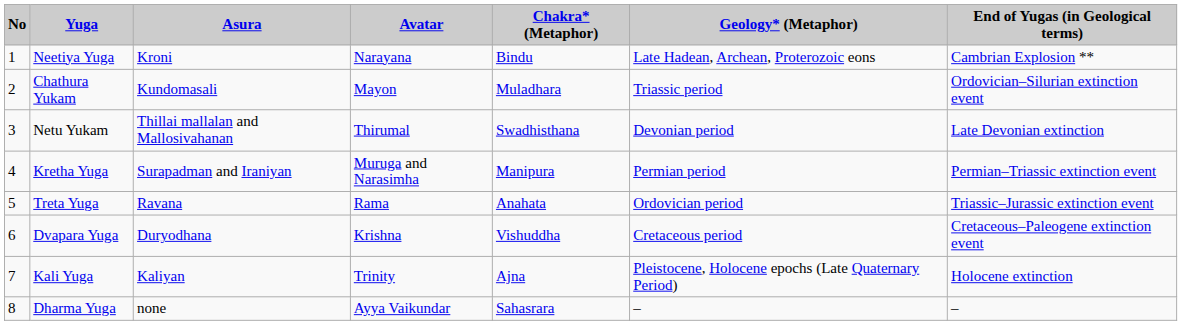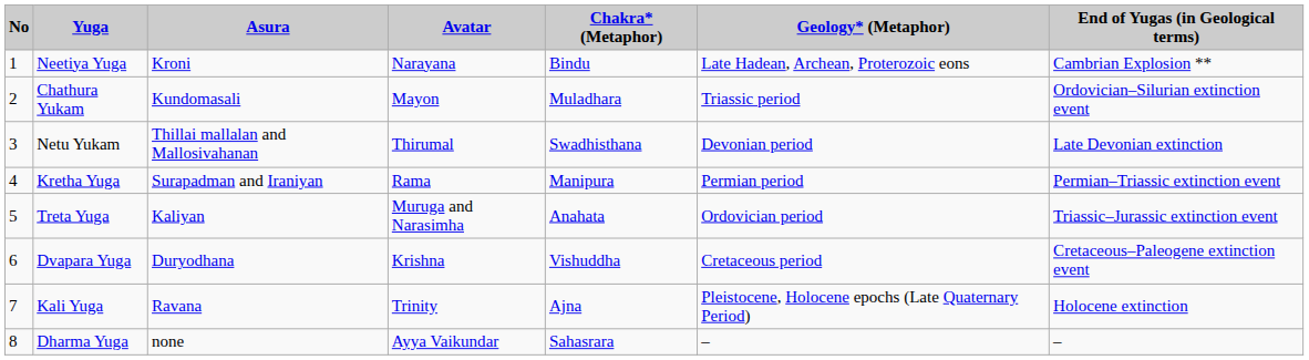 <table class="wikitable" style="margin: 3 auto;" align="center">
 <tr>
 <th style="background: #ccc;">No</th>
 <th style="background: #ccc;"><a href='#'>Yuga</a></th>
 <th style="background: #ccc;"><a href='#'>Asura</a></th>
 <th style="background: #ccc;"><a href='#'>Avatar</a></th>
 <th style="background: #ccc;"><a href='#'>Chakra*</a> (Metaphor)</th>
 <th style="background: #ccc;"><a href='#'>Geology*</a> (Metaphor)</th>
 <th style="background: #ccc;">End of Yugas (in Geological terms)</th>
 </tr>
 <tr>
 <td>1</td>
 <td><a href='#'>Neetiya Yuga</a></td>
 <td><a href='#'>Kroni</a></td>
 <td><a href='#'>Narayana</a></td>
 <td><a href='#'>Bindu</a></td>
 <td><a href='#'>Late Hadean</a>, <a href='#'>Archean</a>, <a href='#'>Proterozoic</a> eons</td>
 <td><a href='#'>Cambrian Explosion</a> **</td>
 </tr>
 <tr>
 <td>2</td>
 <td><a href='#'>Chathura Yukam</a></td>
 <td><a href='#'>Kundomasali</a></td>
 <td><a href='#'>Mayon</a></td>
 <td><a href='#'>Muladhara</a></td>
 <td><a href='#'>Triassic period</a></td>
 <td><a href='#'>Ordovician–Silurian extinction event</a></td>
 </tr>
 <tr>
 <td>3</td>
 <td>Netu Yukam</td>
 <td><a href='#'>Thillai mallalan</a> and <a href='#'>Mallosivahanan</a></td>
 <td><a href='#'>Thirumal</a></td>
 <td><a href='#'>Swadhisthana</a></td>
 <td><a href='#'>Devonian period</a></td>
 <td><a href='#'>Late Devonian extinction</a></td>
 </tr>
 <tr>
 <td>4</td>
 <td><a href='#'>Kretha Yuga</a></td>
 <td><a href='#'>Surapadman</a> and <a href='#'>Iraniyan</a></td>
-<td><a href='#'>Muruga</a> and <a href='#'>Narasimha</a></td>
+<td><a href='#'>Rama</a></td>
 <td><a href='#'>Manipura</a></td>
 <td><a href='#'>Permian period</a></td>
 <td><a href='#'>Permian–Triassic extinction event</a></td>
 </tr>
 <tr>
 <td>5</td>
 <td><a href='#'>Treta Yuga</a></td>
-<td><a href='#'>Ravana</a></td>
-<td><a href='#'>Rama</a></td>
+<td><a href='#'>Kaliyan</a></td>
+<td><a href='#'>Muruga</a> and <a href='#'>Narasimha</a></td>
 <td><a href='#'>Anahata</a></td>
 <td><a href='#'>Ordovician period</a></td>
 <td><a href='#'>Triassic–Jurassic extinction event</a></td>
 </tr>
 <tr>
 <td>6</td>
 <td><a href='#'>Dvapara Yuga</a></td>
 <td><a href='#'>Duryodhana</a></td>
 <td><a href='#'>Krishna</a></td>
 <td><a href='#'>Vishuddha</a></td>
 <td><a href='#'>Cretaceous period</a></td>
 <td><a href='#'>Cretaceous–Paleogene extinction event</a></td>
 </tr>
 <tr>
 <td>7</td>
 <td><a href='#'>Kali Yuga</a></td>
-<td><a href='#'>Kaliyan</a></td>
+<td><a href='#'>Ravana</a></td>
 <td><a href='#'>Trinity</a></td>
 <td><a href='#'>Ajna</a></td>
 <td><a href='#'>Pleistocene</a>, <a href='#'>Holocene</a> epochs (Late <a href='#'>Quaternary Period</a>)</td>
 <td><a href='#'>Holocene extinction</a></td>
 </tr>
 <tr>
 <td>8</td>
 <td><a href='#'>Dharma Yuga</a></td>
 <td>none</td>
 <td><a href='#'>Ayya Vaikundar</a></td>
 <td><a href='#'>Sahasrara</a></td>
 <td>–</td>
 <td>–</td>
 </tr>
 </table>
